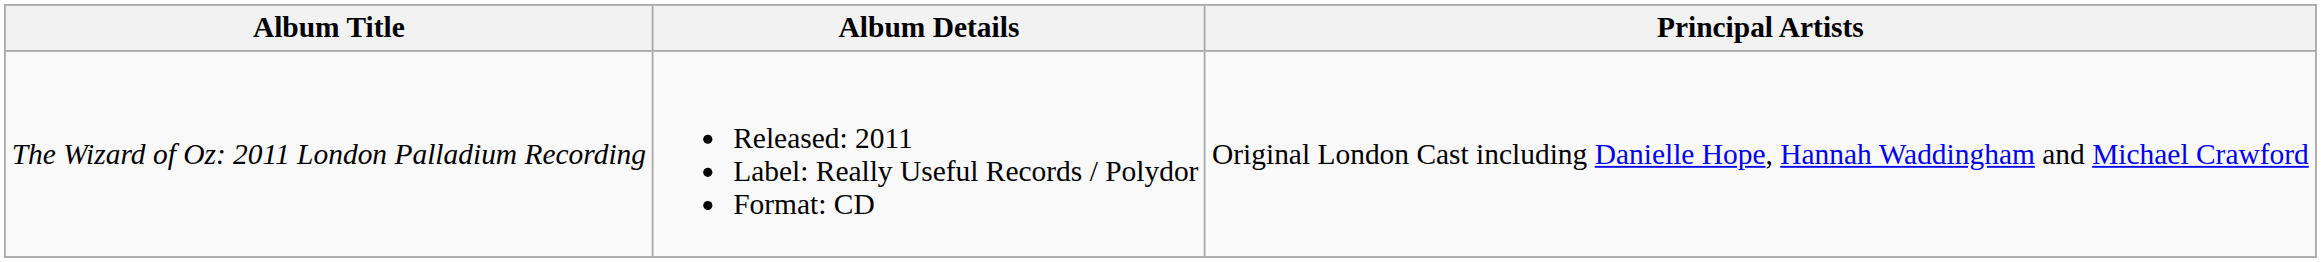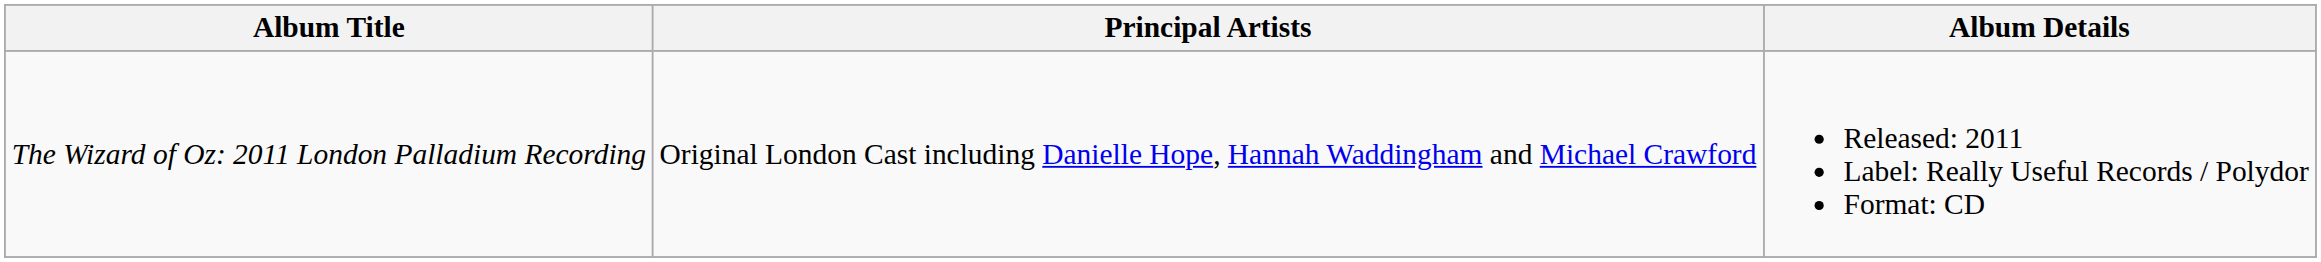 <table class="wikitable">
 <tr>
 <th>Album Title</th>
+<th>Principal Artists</th>
 <th>Album Details</th>
-<th>Principal Artists</th>
 </tr>
 <tr>
 <td><em>The Wizard of Oz: 2011 London Palladium Recording</em></td>
+<td>Original London Cast including <a href='#'>Danielle Hope</a>, <a href='#'>Hannah Waddingham</a> and <a href='#'>Michael Crawford</a></td>
 <td><br><ul><li>Released: 2011</li><li>Label: Really Useful Records / Polydor</li><li>Format: CD</li></ul></td>
-<td>Original London Cast including <a href='#'>Danielle Hope</a>, <a href='#'>Hannah Waddingham</a> and <a href='#'>Michael Crawford</a></td>
 </tr>
 </table>
